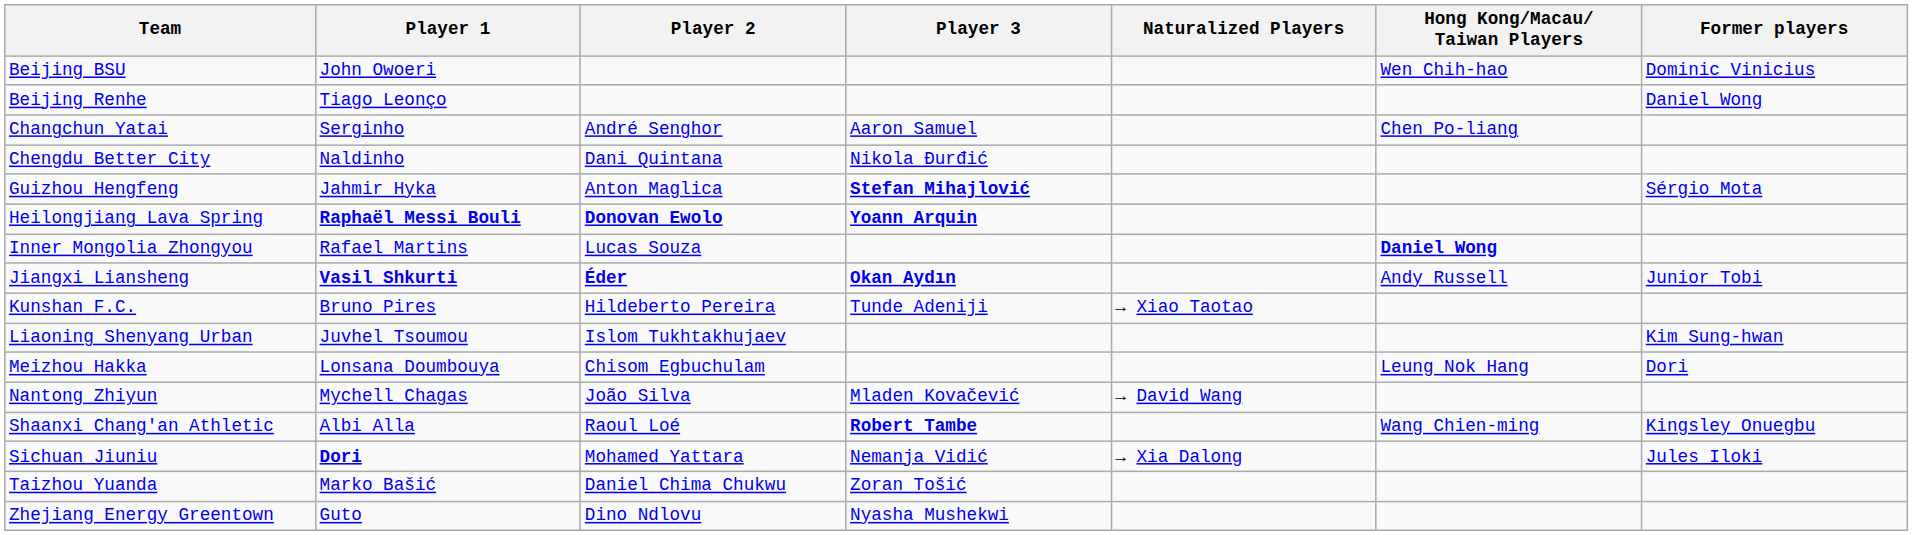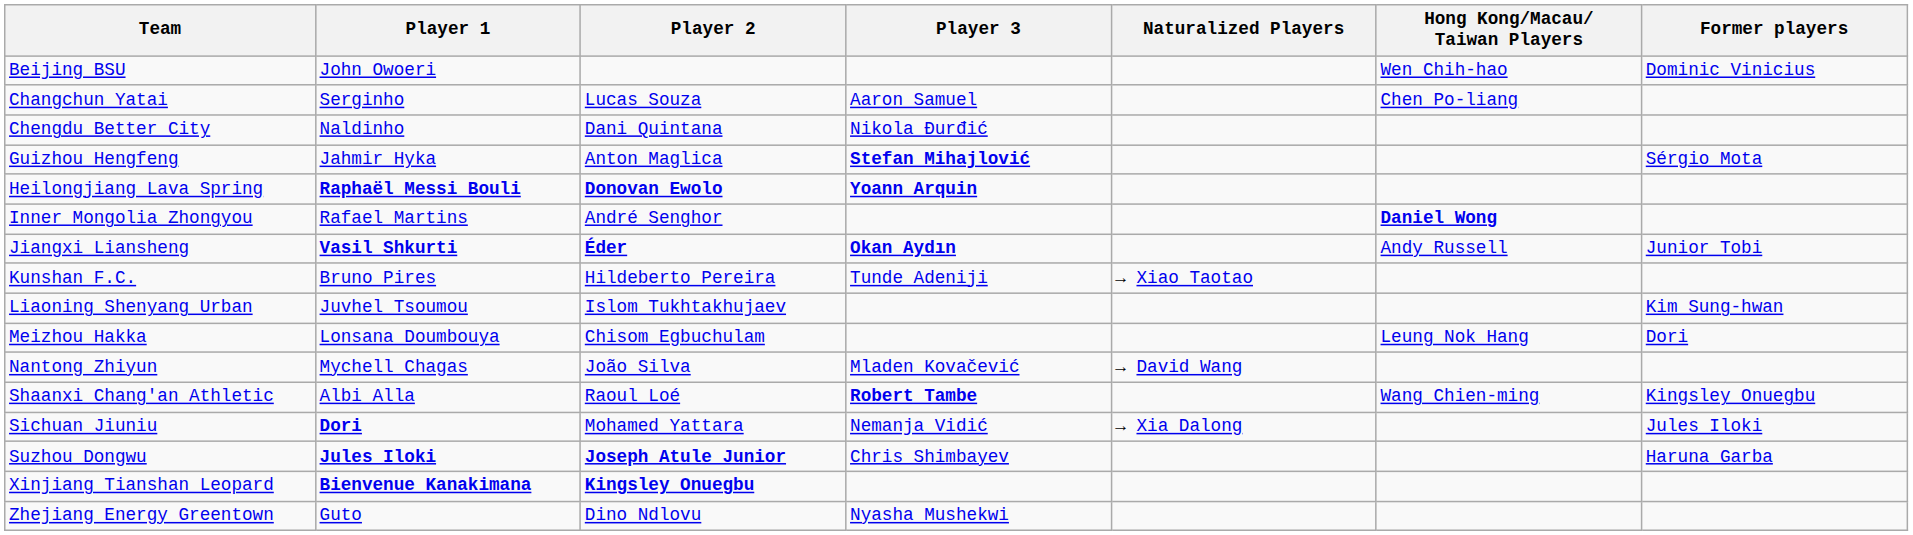 <table class="wikitable" style="font-size:90%;">
 <tr>
 <th width="200">Team</th>
 <th width="170">Player 1</th>
 <th width="170">Player 2</th>
 <th width="170">Player 3</th>
 <th width="170">Naturalized Players</th>
 <th width="170">Hong Kong/Macau/<br>Taiwan Players</th>
 <th width="170">Former players</th>
 </tr>
 <tr>
 <td><a href='#'>Beijing BSU</a></td>
 <td> <a href='#'>John Owoeri</a></td>
 <td></td>
 <td></td>
 <td></td>
 <td> <a href='#'>Wen Chih-hao</a></td>
 <td> <a href='#'>Dominic Vinicius</a></td>
 </tr>
 <tr>
-<td><a href='#'>Beijing Renhe</a></td>
-<td> <a href='#'>Tiago Leonço</a></td>
-<td></td>
-<td></td>
-<td></td>
-<td></td>
-<td> <a href='#'>Daniel Wong</a></td>
-</tr>
-<tr>
 <td><a href='#'>Changchun Yatai</a></td>
 <td> <a href='#'>Serginho</a></td>
-<td> <a href='#'>André Senghor</a></td>
+<td> <a href='#'>Lucas Souza</a></td>
 <td> <a href='#'>Aaron Samuel</a></td>
 <td></td>
 <td> <a href='#'>Chen Po-liang</a></td>
 <td></td>
 </tr>
 <tr>
 <td><a href='#'>Chengdu Better City</a></td>
 <td> <a href='#'>Naldinho</a></td>
 <td> <a href='#'>Dani Quintana</a></td>
 <td> <a href='#'>Nikola Đurđić</a></td>
 <td></td>
 <td></td>
 <td></td>
 </tr>
 <tr>
 <td><a href='#'>Guizhou Hengfeng</a></td>
 <td> <a href='#'>Jahmir Hyka</a></td>
 <td> <a href='#'>Anton Maglica</a></td>
 <td><strong> <a href='#'>Stefan Mihajlović</a></strong></td>
 <td></td>
 <td></td>
 <td> <a href='#'>Sérgio Mota</a></td>
 </tr>
 <tr>
 <td><a href='#'>Heilongjiang Lava Spring</a></td>
 <td><strong> <a href='#'>Raphaël Messi Bouli</a></strong></td>
 <td><strong> <a href='#'>Donovan Ewolo</a></strong></td>
 <td><strong> <a href='#'>Yoann Arquin</a></strong></td>
 <td></td>
 <td></td>
 <td></td>
 </tr>
 <tr>
 <td><a href='#'>Inner Mongolia Zhongyou</a></td>
 <td> <a href='#'>Rafael Martins</a></td>
-<td> <a href='#'>Lucas Souza</a></td>
+<td> <a href='#'>André Senghor</a></td>
 <td></td>
 <td></td>
 <td><strong> <a href='#'>Daniel Wong</a></strong></td>
 <td></td>
 </tr>
 <tr>
 <td><a href='#'>Jiangxi Liansheng</a></td>
 <td><strong> <a href='#'>Vasil Shkurti</a></strong></td>
 <td><strong> <a href='#'>Éder</a></strong></td>
 <td><strong> <a href='#'>Okan Aydın</a></strong></td>
 <td></td>
 <td> <a href='#'>Andy Russell</a></td>
 <td> <a href='#'>Junior Tobi</a></td>
 </tr>
 <tr>
 <td><a href='#'>Kunshan F.C.</a></td>
 <td> <a href='#'>Bruno Pires</a></td>
 <td> <a href='#'>Hildeberto Pereira</a></td>
 <td> <a href='#'>Tunde Adeniji</a></td>
 <td>→ <a href='#'>Xiao Taotao</a></td>
 <td></td>
 <td></td>
 </tr>
 <tr>
 <td><a href='#'>Liaoning Shenyang Urban</a></td>
 <td> <a href='#'>Juvhel Tsoumou</a></td>
 <td> <a href='#'>Islom Tukhtakhujaev</a></td>
 <td></td>
 <td></td>
 <td></td>
 <td> <a href='#'>Kim Sung-hwan</a></td>
 </tr>
 <tr>
 <td><a href='#'>Meizhou Hakka</a></td>
 <td> <a href='#'>Lonsana Doumbouya</a></td>
 <td> <a href='#'>Chisom Egbuchulam</a></td>
 <td></td>
 <td></td>
 <td> <a href='#'>Leung Nok Hang</a></td>
 <td> <a href='#'>Dori</a></td>
 </tr>
 <tr>
 <td><a href='#'>Nantong Zhiyun</a></td>
 <td> <a href='#'>Mychell Chagas</a></td>
 <td> <a href='#'>João Silva</a></td>
 <td> <a href='#'>Mladen Kovačević</a></td>
 <td>→ <a href='#'>David Wang</a></td>
 <td></td>
 <td></td>
 </tr>
 <tr>
 <td><a href='#'>Shaanxi Chang'an Athletic</a></td>
 <td> <a href='#'>Albi Alla</a></td>
 <td> <a href='#'>Raoul Loé</a></td>
 <td><strong> <a href='#'>Robert Tambe</a></strong></td>
 <td></td>
 <td> <a href='#'>Wang Chien-ming</a></td>
 <td> <a href='#'>Kingsley Onuegbu</a></td>
 </tr>
 <tr>
 <td><a href='#'>Sichuan Jiuniu</a></td>
 <td><strong> <a href='#'>Dori</a></strong></td>
 <td> <a href='#'>Mohamed Yattara</a></td>
 <td> <a href='#'>Nemanja Vidić</a></td>
 <td>→ <a href='#'>Xia Dalong</a></td>
 <td></td>
 <td> <a href='#'>Jules Iloki</a></td>
 </tr>
 <tr>
-<td><a href='#'>Taizhou Yuanda</a></td>
-<td> <a href='#'>Marko Bašić</a></td>
-<td> <a href='#'>Daniel Chima Chukwu</a></td>
-<td> <a href='#'>Zoran Tošić</a></td>
+<td><a href='#'>Suzhou Dongwu</a></td>
+<td><strong> <a href='#'>Jules Iloki</a></strong></td>
+<td><strong> <a href='#'>Joseph Atule Junior</a></strong></td>
+<td> <a href='#'>Chris Shimbayev</a></td>
+<td></td>
+<td></td>
+<td> <a href='#'>Haruna Garba</a></td>
+</tr>
+<tr>
+<td><a href='#'>Xinjiang Tianshan Leopard</a></td>
+<td><strong> <a href='#'>Bienvenue Kanakimana</a></strong></td>
+<td><strong> <a href='#'>Kingsley Onuegbu</a></strong></td>
+<td></td>
 <td></td>
 <td></td>
 <td></td>
 </tr>
 <tr>
 <td><a href='#'>Zhejiang Energy Greentown</a></td>
 <td> <a href='#'>Guto</a></td>
 <td> <a href='#'>Dino Ndlovu</a></td>
 <td> <a href='#'>Nyasha Mushekwi</a></td>
 <td></td>
 <td></td>
 <td></td>
 </tr>
 </table>
